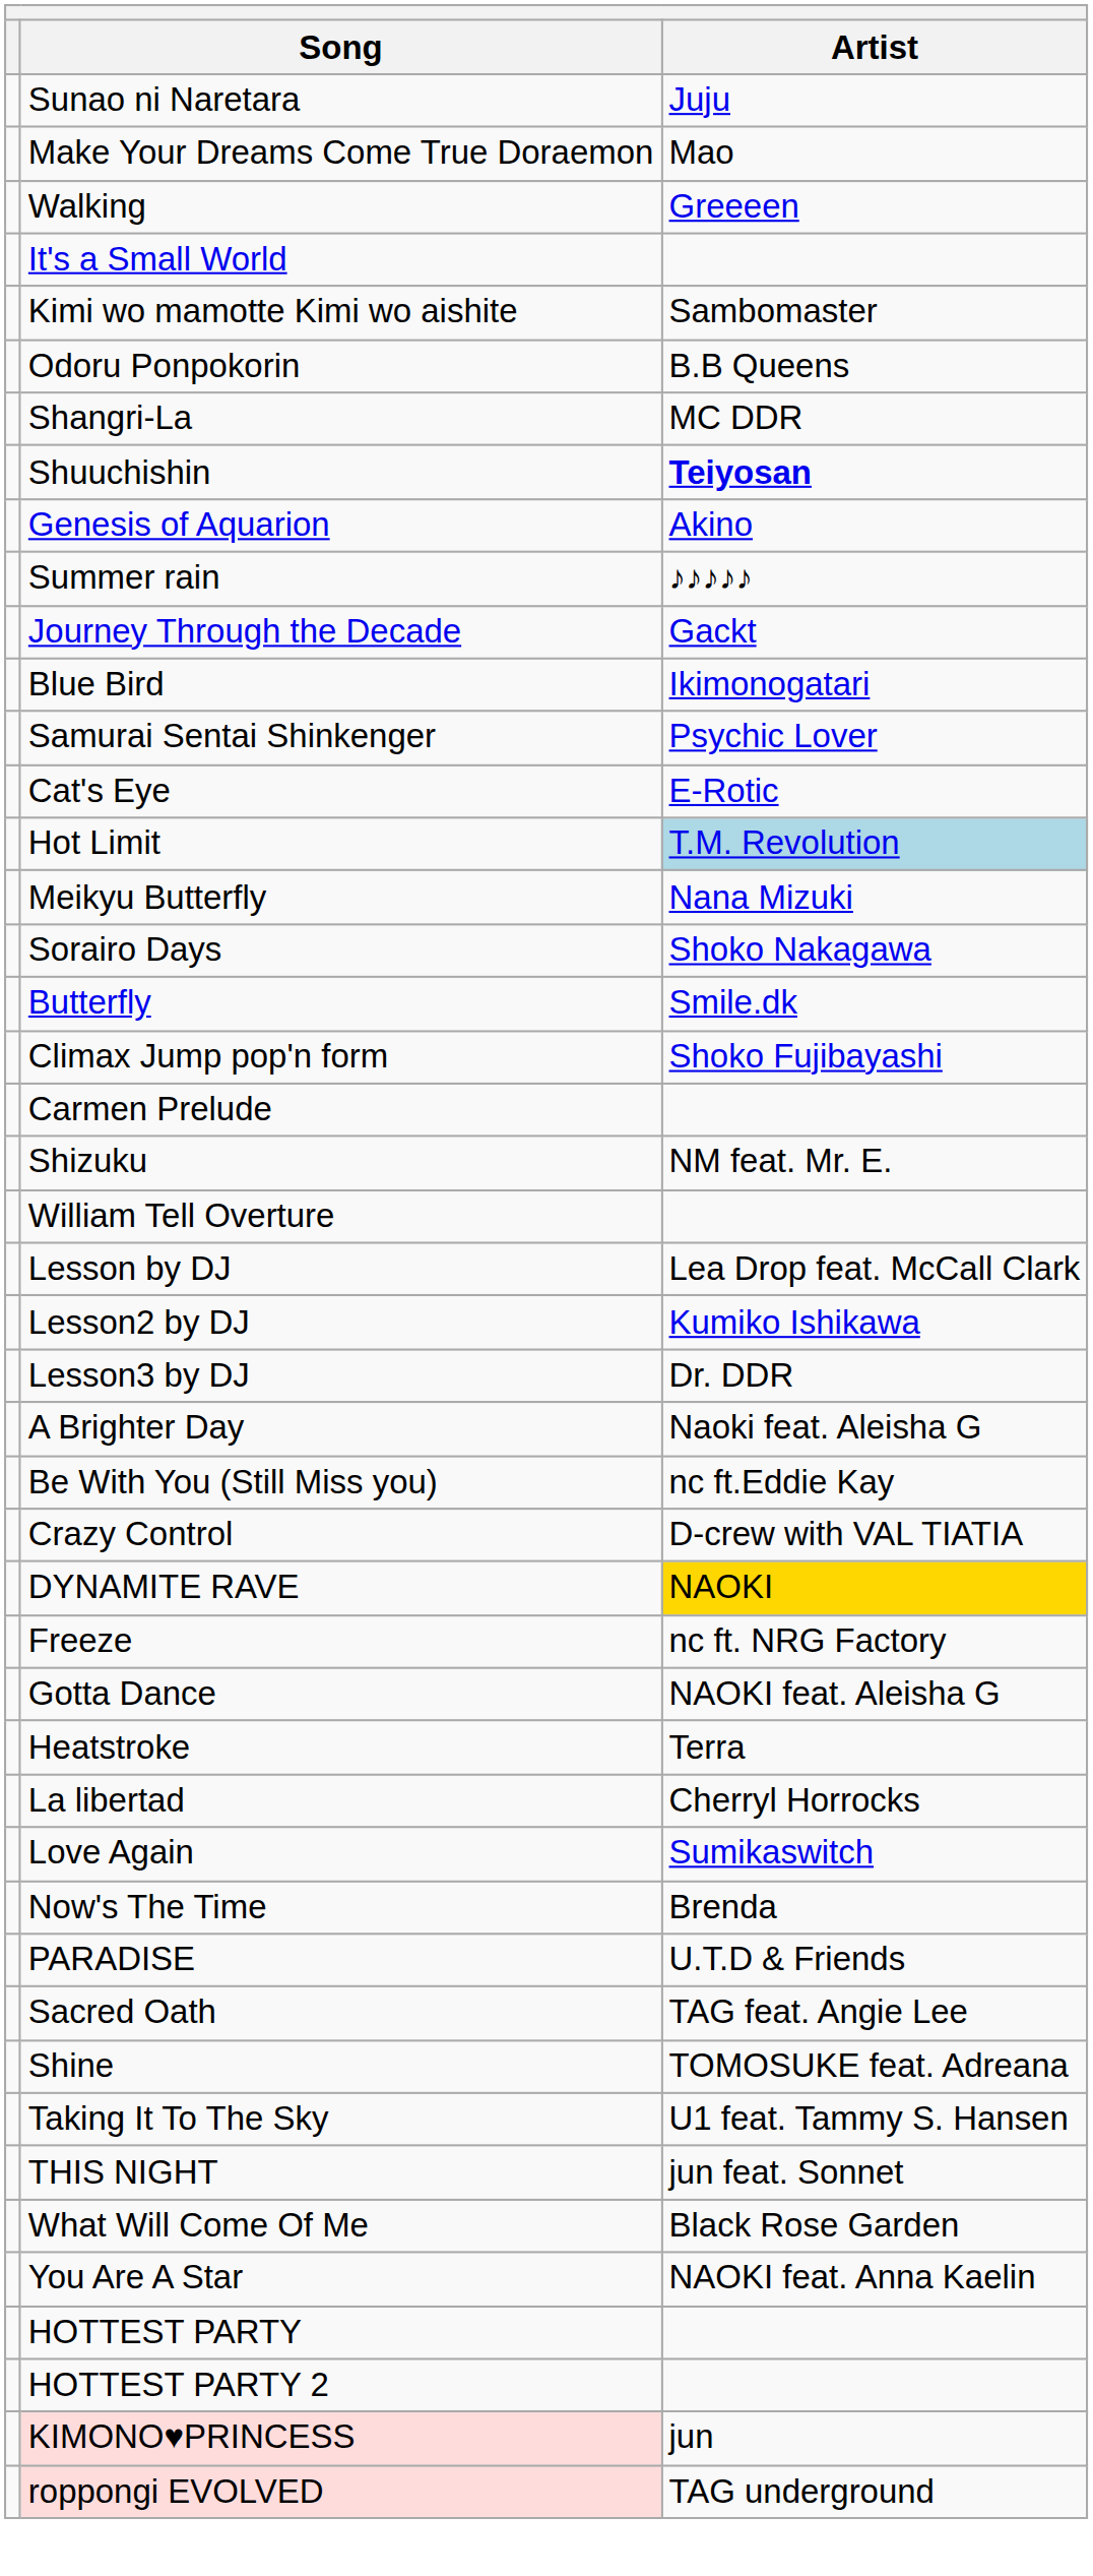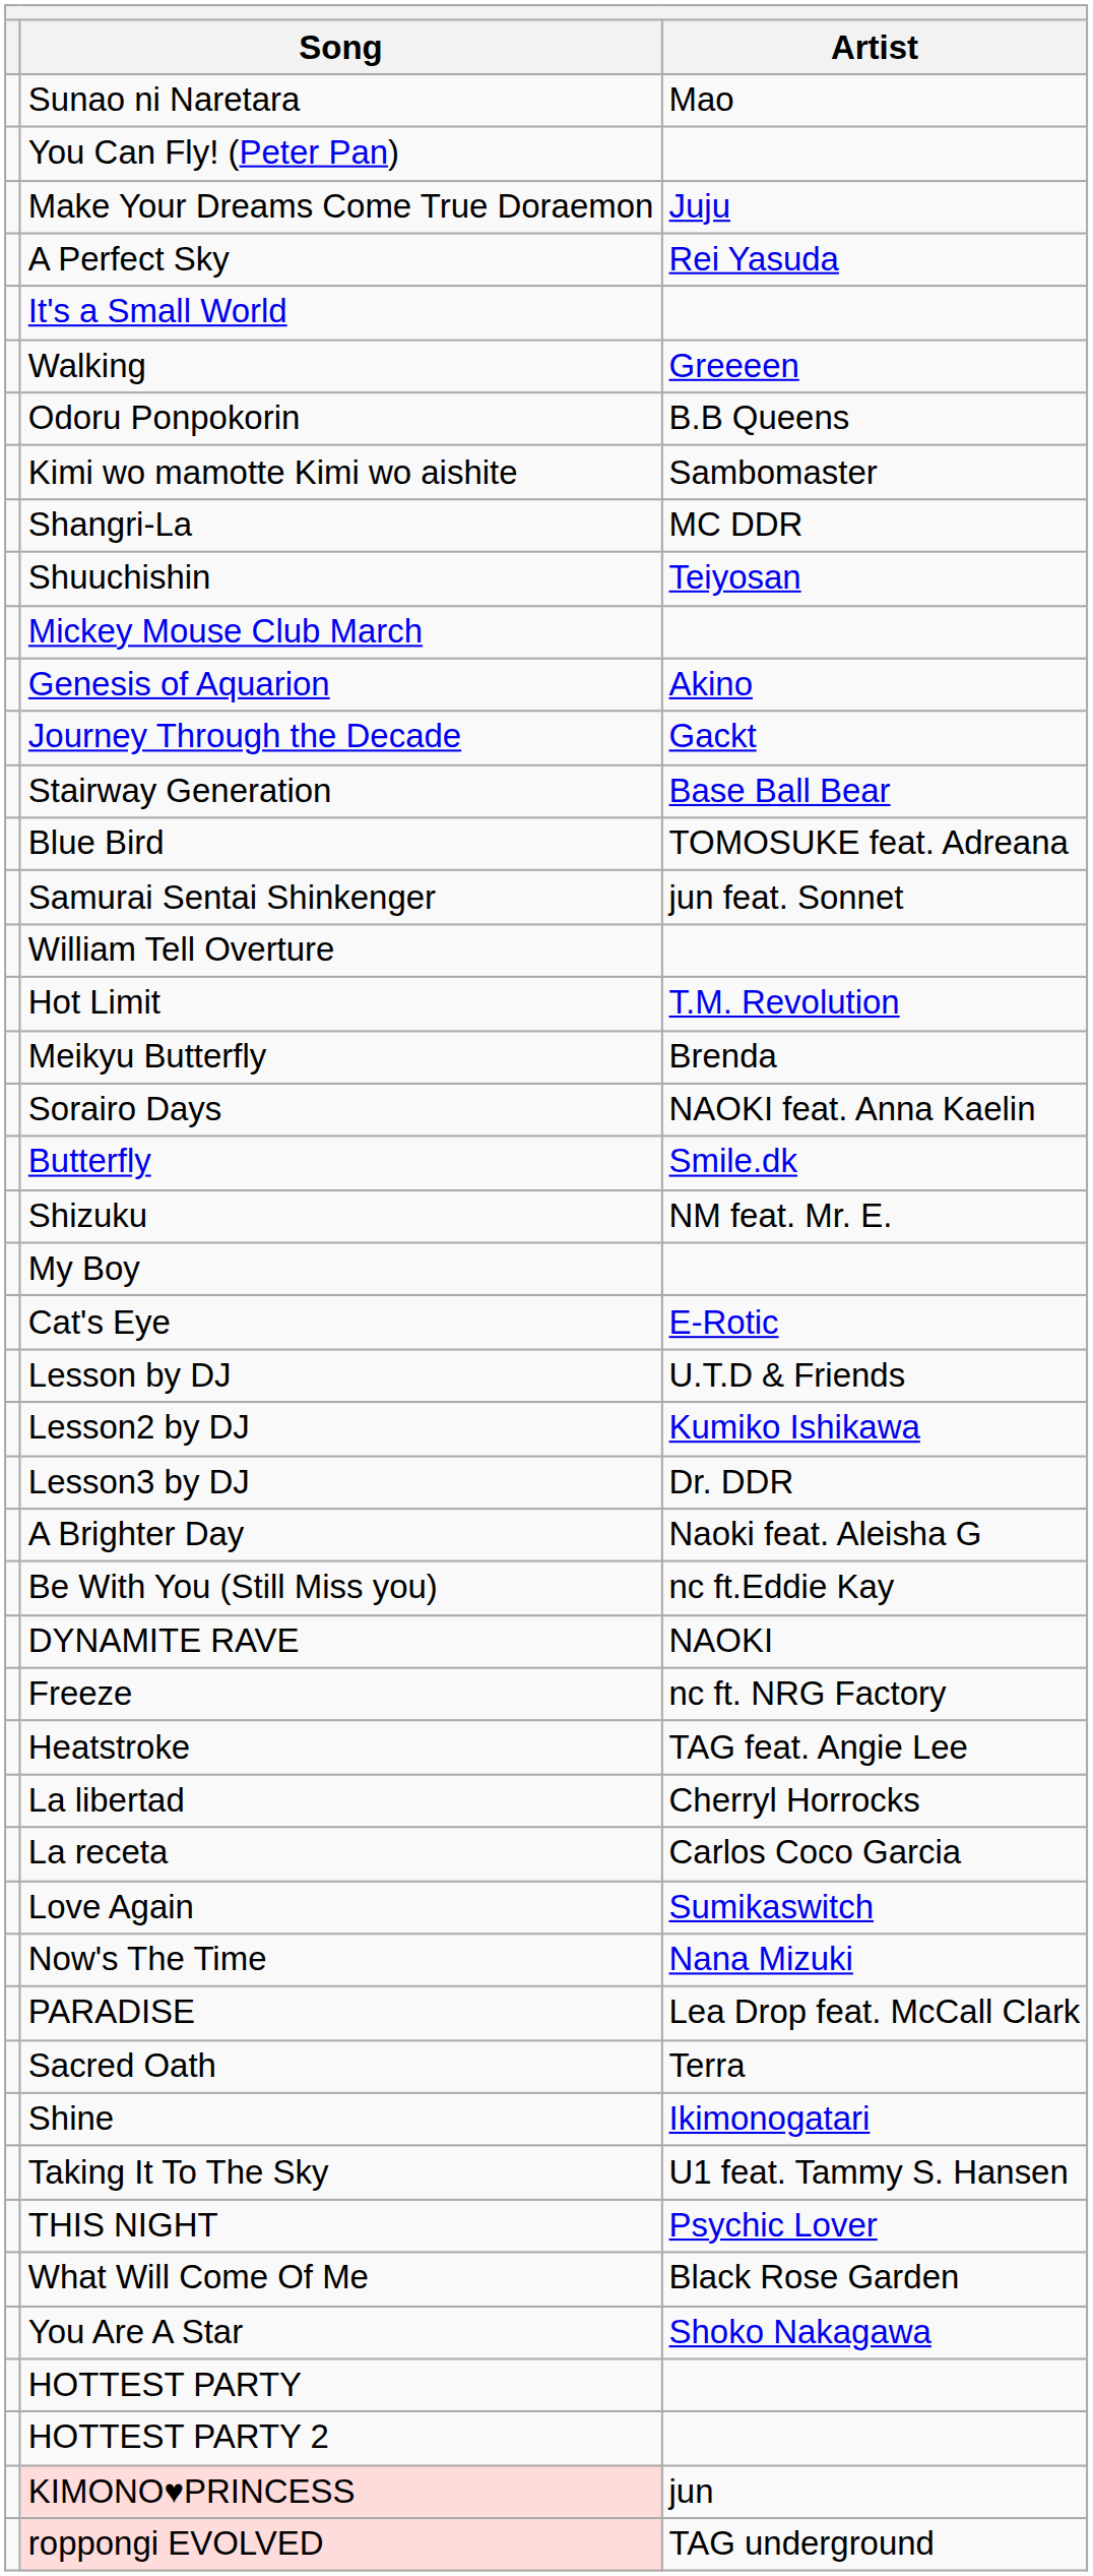 <table class="wikitable collapsible collapsed" !colspan="2">
 <tr>
 <th colspan="3"></th>
 </tr>
 <tr>
 <th></th>
 <th>Song</th>
 <th>Artist</th>
 </tr>
 <tr>
 <td></td>
 <td>Sunao ni Naretara</td>
+<td>Mao</td>
+</tr>
+<tr>
+<td></td>
+<td>You Can Fly! (<a href='#'>Peter Pan</a>)</td>
+<td></td>
+</tr>
+<tr>
+<td></td>
+<td>Make Your Dreams Come True Doraemon</td>
 <td><a href='#'>Juju</a></td>
 </tr>
 <tr>
 <td></td>
-<td>Make Your Dreams Come True Doraemon</td>
-<td>Mao</td>
+<td>A Perfect Sky</td>
+<td><a href='#'>Rei Yasuda</a></td>
+</tr>
+<tr>
+<td></td>
+<td><a href='#'>It's a Small World</a></td>
+<td></td>
 </tr>
 <tr>
 <td></td>
 <td>Walking</td>
 <td><a href='#'>Greeeen</a></td>
 </tr>
 <tr>
 <td></td>
-<td><a href='#'>It's a Small World</a></td>
-<td></td>
+<td>Odoru Ponpokorin</td>
+<td>B.B Queens</td>
 </tr>
 <tr>
 <td></td>
 <td>Kimi wo mamotte Kimi wo aishite</td>
 <td>Sambomaster</td>
-</tr>
-<tr>
-<td></td>
-<td>Odoru Ponpokorin</td>
-<td>B.B Queens</td>
 </tr>
 <tr>
 <td></td>
 <td>Shangri-La</td>
 <td>MC DDR</td>
 </tr>
 <tr>
 <td></td>
 <td>Shuuchishin</td>
-<td><strong><a href='#'>Teiyosan</a></strong></td>
+<td><a href='#'>Teiyosan</a></td>
+</tr>
+<tr>
+<td></td>
+<td><a href='#'>Mickey Mouse Club March</a></td>
+<td></td>
 </tr>
 <tr>
 <td></td>
 <td><a href='#'>Genesis of Aquarion</a></td>
 <td><a href='#'>Akino</a></td>
 </tr>
 <tr>
 <td></td>
-<td>Summer rain</td>
-<td>♪♪♪♪♪</td>
-</tr>
-<tr>
-<td></td>
 <td><a href='#'>Journey Through the Decade</a></td>
 <td><a href='#'>Gackt</a></td>
 </tr>
 <tr>
 <td></td>
+<td>Stairway Generation</td>
+<td><a href='#'>Base Ball Bear</a></td>
+</tr>
+<tr>
+<td></td>
 <td>Blue Bird</td>
-<td><a href='#'>Ikimonogatari</a></td>
+<td>TOMOSUKE feat. Adreana</td>
 </tr>
 <tr>
 <td></td>
 <td>Samurai Sentai Shinkenger</td>
-<td><a href='#'>Psychic Lover</a></td>
+<td>jun feat. Sonnet</td>
+</tr>
+<tr>
+<td></td>
+<td>William Tell Overture</td>
+<td></td>
+</tr>
+<tr>
+<td></td>
+<td>Hot Limit</td>
+<td><a href='#'>T.M. Revolution</a></td>
+</tr>
+<tr>
+<td></td>
+<td>Meikyu Butterfly</td>
+<td>Brenda</td>
+</tr>
+<tr>
+<td></td>
+<td>Sorairo Days</td>
+<td>NAOKI feat. Anna Kaelin</td>
+</tr>
+<tr>
+<td></td>
+<td><a href='#'>Butterfly</a></td>
+<td><a href='#'>Smile.dk</a></td>
+</tr>
+<tr>
+<td></td>
+<td>Shizuku</td>
+<td>NM feat. Mr. E.</td>
+</tr>
+<tr>
+<td></td>
+<td>My Boy</td>
+<td></td>
 </tr>
 <tr>
 <td></td>
 <td>Cat's Eye</td>
 <td><a href='#'>E-Rotic</a></td>
 </tr>
 <tr>
 <td></td>
-<td>Hot Limit</td>
-<td style="background: lightblue;"><a href='#'>T.M. Revolution</a></td>
-</tr>
-<tr>
-<td></td>
-<td>Meikyu Butterfly</td>
-<td><a href='#'>Nana Mizuki</a></td>
-</tr>
-<tr>
-<td></td>
-<td>Sorairo Days</td>
-<td><a href='#'>Shoko Nakagawa</a></td>
-</tr>
-<tr>
-<td></td>
-<td><a href='#'>Butterfly</a></td>
-<td><a href='#'>Smile.dk</a></td>
-</tr>
-<tr>
-<td></td>
-<td>Climax Jump pop'n form</td>
-<td><a href='#'>Shoko Fujibayashi</a></td>
-</tr>
-<tr>
-<td></td>
-<td>Carmen Prelude</td>
-<td></td>
-</tr>
-<tr>
-<td></td>
-<td>Shizuku</td>
-<td>NM feat. Mr. E.</td>
-</tr>
-<tr>
-<td></td>
-<td>William Tell Overture</td>
-<td></td>
-</tr>
-<tr>
-<td></td>
 <td>Lesson by DJ</td>
-<td>Lea Drop feat. McCall Clark</td>
+<td>U.T.D & Friends</td>
 </tr>
 <tr>
 <td></td>
 <td>Lesson2 by DJ</td>
 <td><a href='#'>Kumiko Ishikawa</a></td>
 </tr>
 <tr>
 <td></td>
 <td>Lesson3 by DJ</td>
 <td>Dr. DDR</td>
 </tr>
 <tr>
 <td></td>
 <td>A Brighter Day</td>
 <td>Naoki feat. Aleisha G</td>
 </tr>
 <tr>
 <td></td>
 <td>Be With You (Still Miss you)</td>
 <td>nc ft.Eddie Kay</td>
 </tr>
 <tr>
 <td></td>
-<td>Crazy Control</td>
-<td>D-crew with VAL TIATIA</td>
-</tr>
-<tr>
-<td></td>
 <td>DYNAMITE RAVE</td>
-<td style="background: gold;">NAOKI</td>
+<td>NAOKI</td>
 </tr>
 <tr>
 <td></td>
 <td>Freeze</td>
 <td>nc ft. NRG Factory</td>
 </tr>
 <tr>
 <td></td>
-<td>Gotta Dance</td>
-<td>NAOKI feat. Aleisha G</td>
-</tr>
-<tr>
-<td></td>
 <td>Heatstroke</td>
-<td>Terra</td>
+<td>TAG feat. Angie Lee</td>
 </tr>
 <tr>
 <td></td>
 <td>La libertad</td>
 <td>Cherryl Horrocks</td>
+</tr>
+<tr>
+<td></td>
+<td>La receta</td>
+<td>Carlos Coco Garcia</td>
 </tr>
 <tr>
 <td></td>
 <td>Love Again</td>
 <td><a href='#'>Sumikaswitch</a></td>
 </tr>
 <tr>
 <td></td>
 <td>Now's The Time</td>
-<td>Brenda</td>
+<td><a href='#'>Nana Mizuki</a></td>
 </tr>
 <tr>
 <td></td>
 <td>PARADISE</td>
-<td>U.T.D & Friends</td>
+<td>Lea Drop feat. McCall Clark</td>
 </tr>
 <tr>
 <td></td>
 <td>Sacred Oath</td>
-<td>TAG feat. Angie Lee</td>
+<td>Terra</td>
 </tr>
 <tr>
 <td></td>
 <td>Shine</td>
-<td>TOMOSUKE feat. Adreana</td>
+<td><a href='#'>Ikimonogatari</a></td>
 </tr>
 <tr>
 <td></td>
 <td>Taking It To The Sky</td>
 <td>U1 feat. Tammy S. Hansen</td>
 </tr>
 <tr>
 <td></td>
 <td>THIS NIGHT</td>
-<td>jun feat. Sonnet</td>
+<td><a href='#'>Psychic Lover</a></td>
 </tr>
 <tr>
 <td></td>
 <td>What Will Come Of Me</td>
 <td>Black Rose Garden</td>
 </tr>
 <tr>
 <td></td>
 <td>You Are A Star</td>
-<td>NAOKI feat. Anna Kaelin</td>
+<td><a href='#'>Shoko Nakagawa</a></td>
 </tr>
 <tr>
 <td></td>
 <td>HOTTEST PARTY</td>
 <td></td>
 </tr>
 <tr>
 <td></td>
 <td>HOTTEST PARTY 2</td>
 <td></td>
 </tr>
 <tr>
 <td></td>
 <td style="background:#FFDCDC;">KIMONO♥PRINCESS</td>
 <td>jun</td>
 </tr>
 <tr>
 <td></td>
 <td style="background:#FFDCDC;">roppongi EVOLVED</td>
 <td>TAG underground</td>
 </tr>
 </table>
